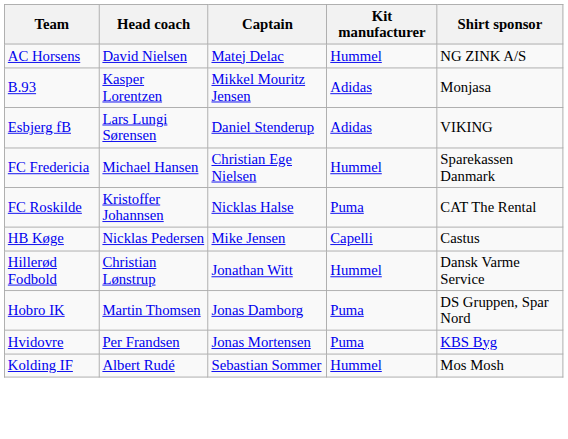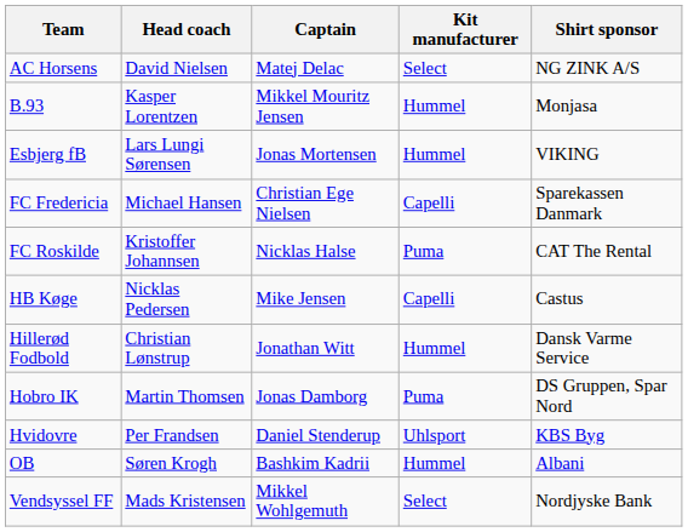 <table class="wikitable sortable" style="text-align: left;">
 <tr>
 <th>Team</th>
 <th>Head coach</th>
 <th>Captain</th>
 <th>Kit manufacturer</th>
 <th>Shirt sponsor</th>
 </tr>
 <tr>
 <td><a href='#'>AC Horsens</a></td>
 <td> <a href='#'>David Nielsen</a></td>
 <td> <a href='#'>Matej Delac</a></td>
-<td><a href='#'>Hummel</a></td>
+<td><a href='#'>Select</a></td>
 <td>NG ZINK A/S</td>
 </tr>
 <tr>
 <td><a href='#'>B.93</a></td>
 <td> <a href='#'>Kasper Lorentzen</a></td>
 <td> <a href='#'>Mikkel Mouritz Jensen</a></td>
-<td><a href='#'>Adidas</a></td>
+<td><a href='#'>Hummel</a></td>
 <td>Monjasa</td>
 </tr>
 <tr>
 <td><a href='#'>Esbjerg fB</a></td>
 <td> <a href='#'>Lars Lungi Sørensen</a></td>
-<td> <a href='#'>Daniel Stenderup</a></td>
-<td><a href='#'>Adidas</a></td>
+<td> <a href='#'>Jonas Mortensen</a></td>
+<td><a href='#'>Hummel</a></td>
 <td>VIKING</td>
 </tr>
 <tr>
 <td><a href='#'>FC Fredericia</a></td>
 <td> <a href='#'>Michael Hansen</a></td>
 <td> <a href='#'>Christian Ege Nielsen</a></td>
-<td><a href='#'>Hummel</a></td>
+<td><a href='#'>Capelli</a></td>
 <td>Sparekassen Danmark</td>
 </tr>
 <tr>
 <td><a href='#'>FC Roskilde</a></td>
 <td> <a href='#'>Kristoffer Johannsen</a></td>
 <td> <a href='#'>Nicklas Halse</a></td>
 <td><a href='#'>Puma</a></td>
 <td>CAT The Rental</td>
 </tr>
 <tr>
 <td><a href='#'>HB Køge</a></td>
 <td> <a href='#'>Nicklas Pedersen</a></td>
 <td> <a href='#'>Mike Jensen</a></td>
 <td><a href='#'>Capelli</a></td>
 <td>Castus</td>
 </tr>
 <tr>
 <td><a href='#'>Hillerød Fodbold</a></td>
 <td> <a href='#'>Christian Lønstrup</a></td>
 <td> <a href='#'>Jonathan Witt</a></td>
 <td><a href='#'>Hummel</a></td>
 <td>Dansk Varme Service</td>
 </tr>
 <tr>
 <td><a href='#'>Hobro IK</a></td>
 <td> <a href='#'>Martin Thomsen</a></td>
 <td> <a href='#'>Jonas Damborg</a></td>
 <td><a href='#'>Puma</a></td>
 <td>DS Gruppen, Spar Nord</td>
 </tr>
 <tr>
 <td><a href='#'>Hvidovre</a></td>
 <td> <a href='#'>Per Frandsen</a></td>
-<td> <a href='#'>Jonas Mortensen</a></td>
-<td><a href='#'>Puma</a></td>
+<td> <a href='#'>Daniel Stenderup</a></td>
+<td><a href='#'>Uhlsport</a></td>
 <td><a href='#'>KBS Byg</a></td>
 </tr>
 <tr>
-<td><a href='#'>Kolding IF</a></td>
-<td> <a href='#'>Albert Rudé</a></td>
-<td> <a href='#'>Sebastian Sommer</a></td>
+<td><a href='#'>OB</a></td>
+<td> <a href='#'>Søren Krogh</a></td>
+<td> <a href='#'>Bashkim Kadrii</a></td>
 <td><a href='#'>Hummel</a></td>
-<td>Mos Mosh</td>
+<td><a href='#'>Albani</a></td>
+</tr>
+<tr>
+<td><a href='#'>Vendsyssel FF</a></td>
+<td> <a href='#'>Mads Kristensen</a></td>
+<td> <a href='#'>Mikkel Wohlgemuth</a></td>
+<td><a href='#'>Select</a></td>
+<td>Nordjyske Bank</td>
 </tr>
 </table>
